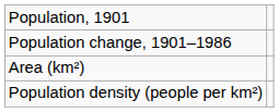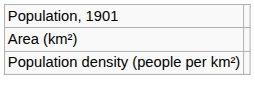 <table class="wikitable">
 <tr>
 <td>Population, 1901</td>
-<td></td>
-</tr>
-<tr>
-<td>Population change, 1901–1986</td>
 <td></td>
 </tr>
 <tr>
 <td>Area (km²)</td>
 <td></td>
 </tr>
 <tr>
 <td>Population density (people per km²)</td>
 <td></td>
 </tr>
 </table>
